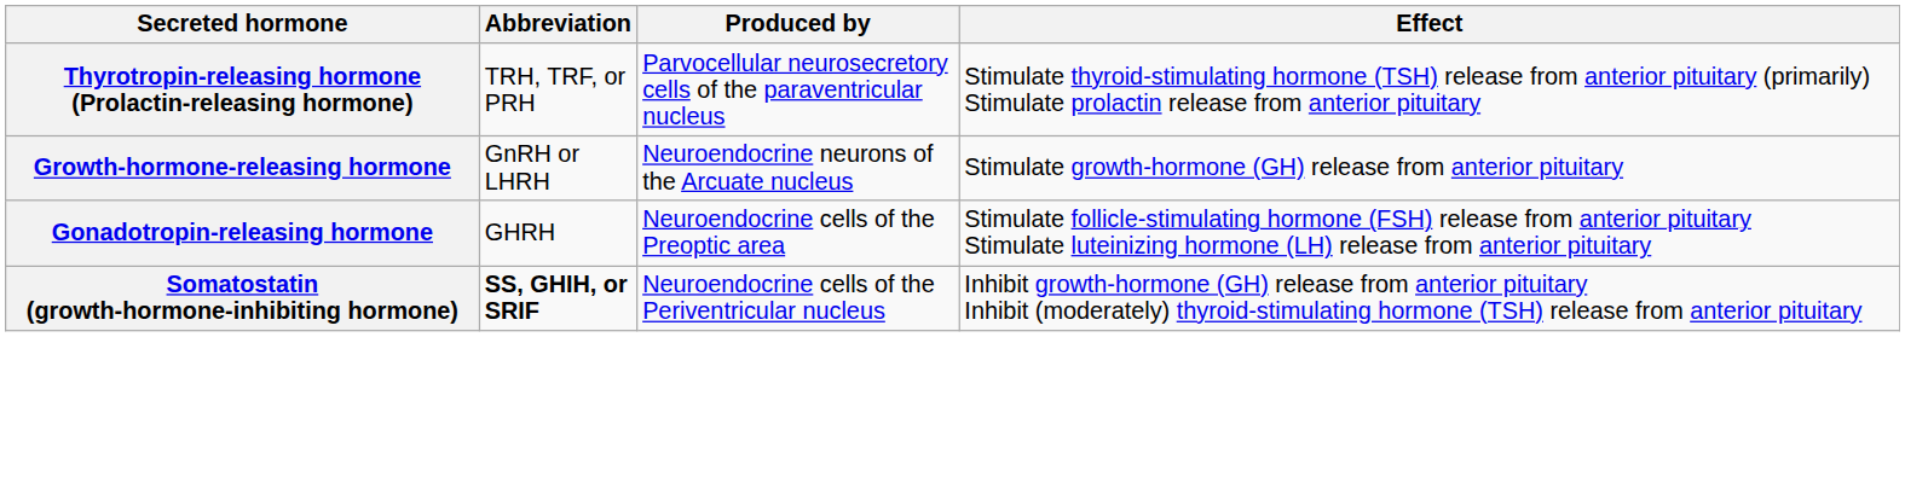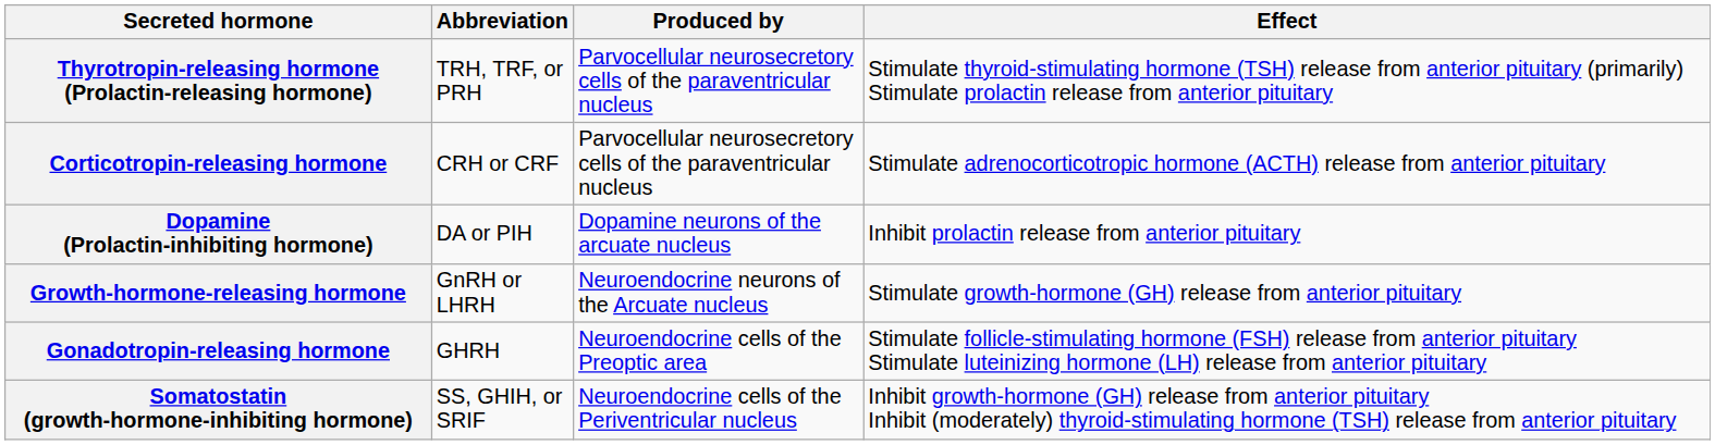 <table class="wikitable" width=100%>
 <tr>
 <th width=25%>Secreted hormone</th>
 <th width=6%>Abbreviation</th>
 <th width=17%>Produced by</th>
 <th>Effect</th>
 </tr>
 <tr>
 <th><a href='#'>Thyrotropin-releasing hormone</a> <br>(Prolactin-releasing hormone)</th>
 <td>TRH, TRF, or PRH</td>
 <td><a href='#'>Parvocellular neurosecretory cells</a> of the <a href='#'>paraventricular nucleus</a></td>
 <td>Stimulate <a href='#'>thyroid-stimulating hormone (TSH)</a> release from <a href='#'>anterior pituitary</a> (primarily) <br>Stimulate <a href='#'>prolactin</a> release from <a href='#'>anterior pituitary</a></td>
+</tr>
+<tr>
+<th><a href='#'>Corticotropin-releasing hormone</a></th>
+<td>CRH or CRF</td>
+<td>Parvocellular neurosecretory cells of the paraventricular nucleus</td>
+<td>Stimulate <a href='#'>adrenocorticotropic hormone (ACTH)</a> release from <a href='#'>anterior pituitary</a></td>
+</tr>
+<tr>
+<th><a href='#'>Dopamine</a> <br>(Prolactin-inhibiting hormone)</th>
+<td>DA or PIH</td>
+<td><a href='#'>Dopamine neurons of the arcuate nucleus</a></td>
+<td>Inhibit <a href='#'>prolactin</a> release from <a href='#'>anterior pituitary</a></td>
 </tr>
 <tr>
 <th><a href='#'>Growth-hormone-releasing hormone</a></th>
 <td>GnRH or LHRH</td>
 <td><a href='#'>Neuroendocrine</a> neurons of the <a href='#'>Arcuate nucleus</a></td>
 <td>Stimulate <a href='#'>growth-hormone (GH)</a> release from <a href='#'>anterior pituitary</a></td>
 </tr>
 <tr>
 <th><a href='#'>Gonadotropin-releasing hormone</a></th>
 <td>GHRH</td>
 <td><a href='#'>Neuroendocrine</a> cells of the <a href='#'>Preoptic area</a></td>
 <td>Stimulate <a href='#'>follicle-stimulating hormone (FSH)</a> release from <a href='#'>anterior pituitary</a> <br>Stimulate <a href='#'>luteinizing hormone (LH)</a> release from <a href='#'>anterior pituitary</a></td>
 </tr>
 <tr>
 <th><a href='#'>Somatostatin</a> <br>(growth-hormone-inhibiting hormone)</th>
-<td><strong>SS, GHIH, or SRIF</strong></td>
+<td>SS, GHIH, or SRIF</td>
 <td><a href='#'>Neuroendocrine</a> cells of the <a href='#'>Periventricular nucleus</a></td>
 <td>Inhibit <a href='#'>growth-hormone (GH)</a> release from <a href='#'>anterior pituitary</a> <br>Inhibit (moderately) <a href='#'>thyroid-stimulating hormone (TSH)</a> release from <a href='#'>anterior pituitary</a></td>
 </tr>
 </table>
